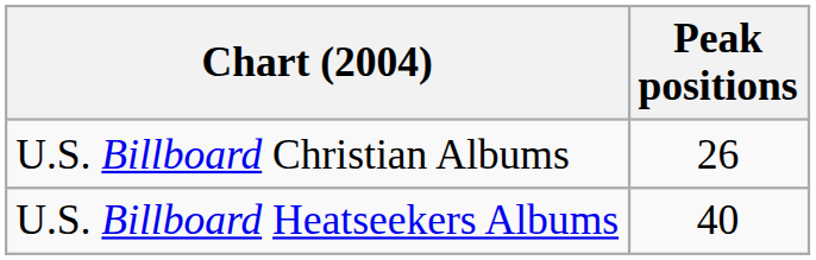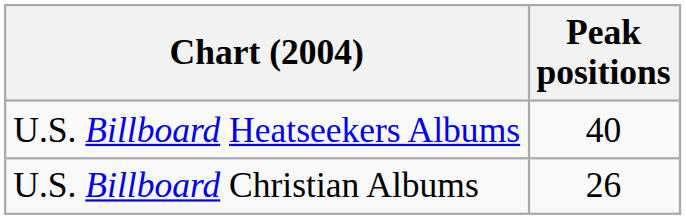 <table class="wikitable">
 <tr>
 <th>Chart (2004)</th>
 <th>Peak<br>positions</th>
 </tr>
 <tr>
+<td>U.S. <em><a href='#'>Billboard</a></em> <a href='#'>Heatseekers Albums</a></td>
+<td style="text-align:center;">40</td>
+</tr>
+<tr>
 <td>U.S. <em><a href='#'>Billboard</a></em> Christian Albums</td>
 <td style="text-align:center;">26</td>
 </tr>
-<tr>
-<td>U.S. <em><a href='#'>Billboard</a></em> <a href='#'>Heatseekers Albums</a></td>
-<td style="text-align:center;">40</td>
-</tr>
 </table>
